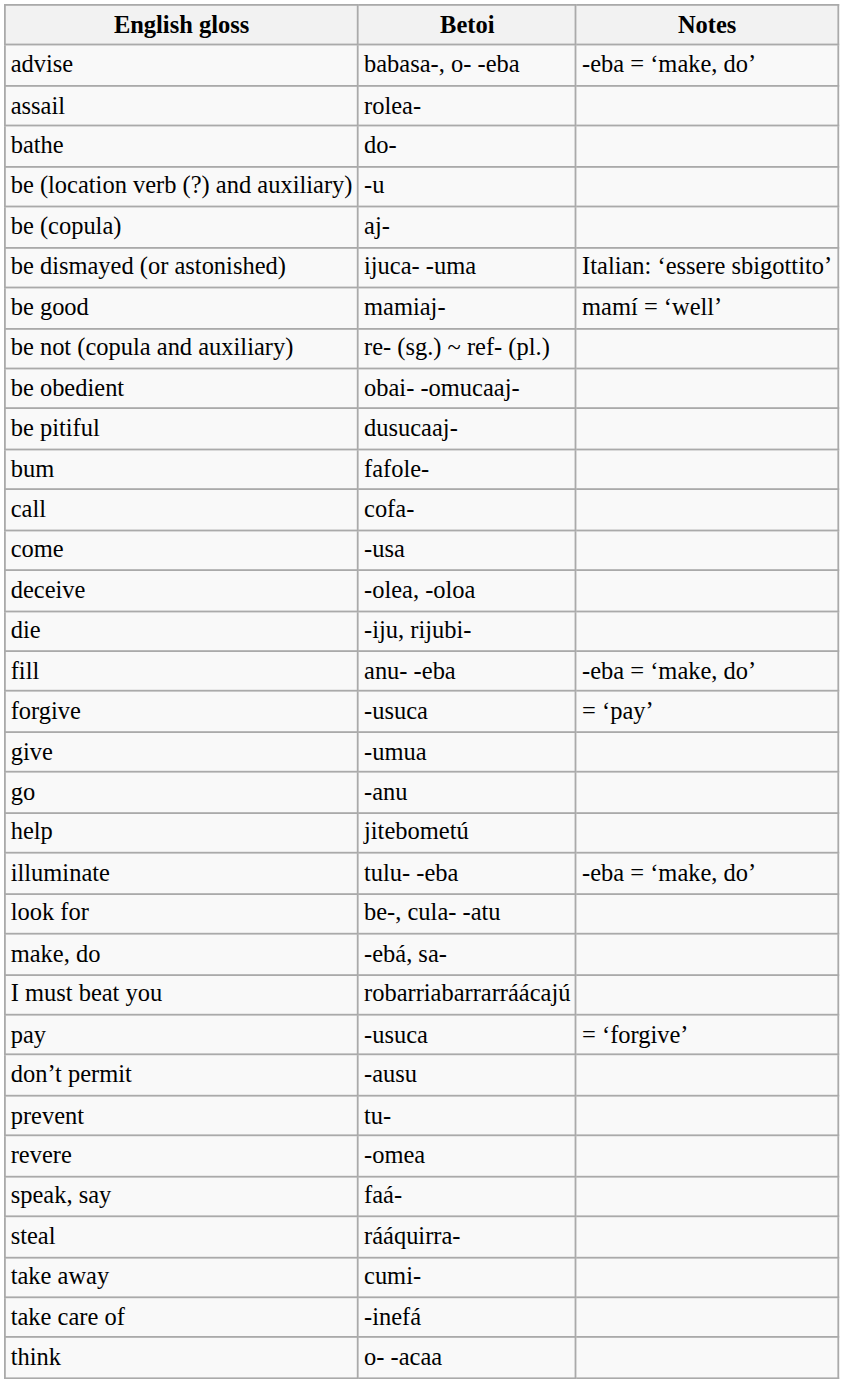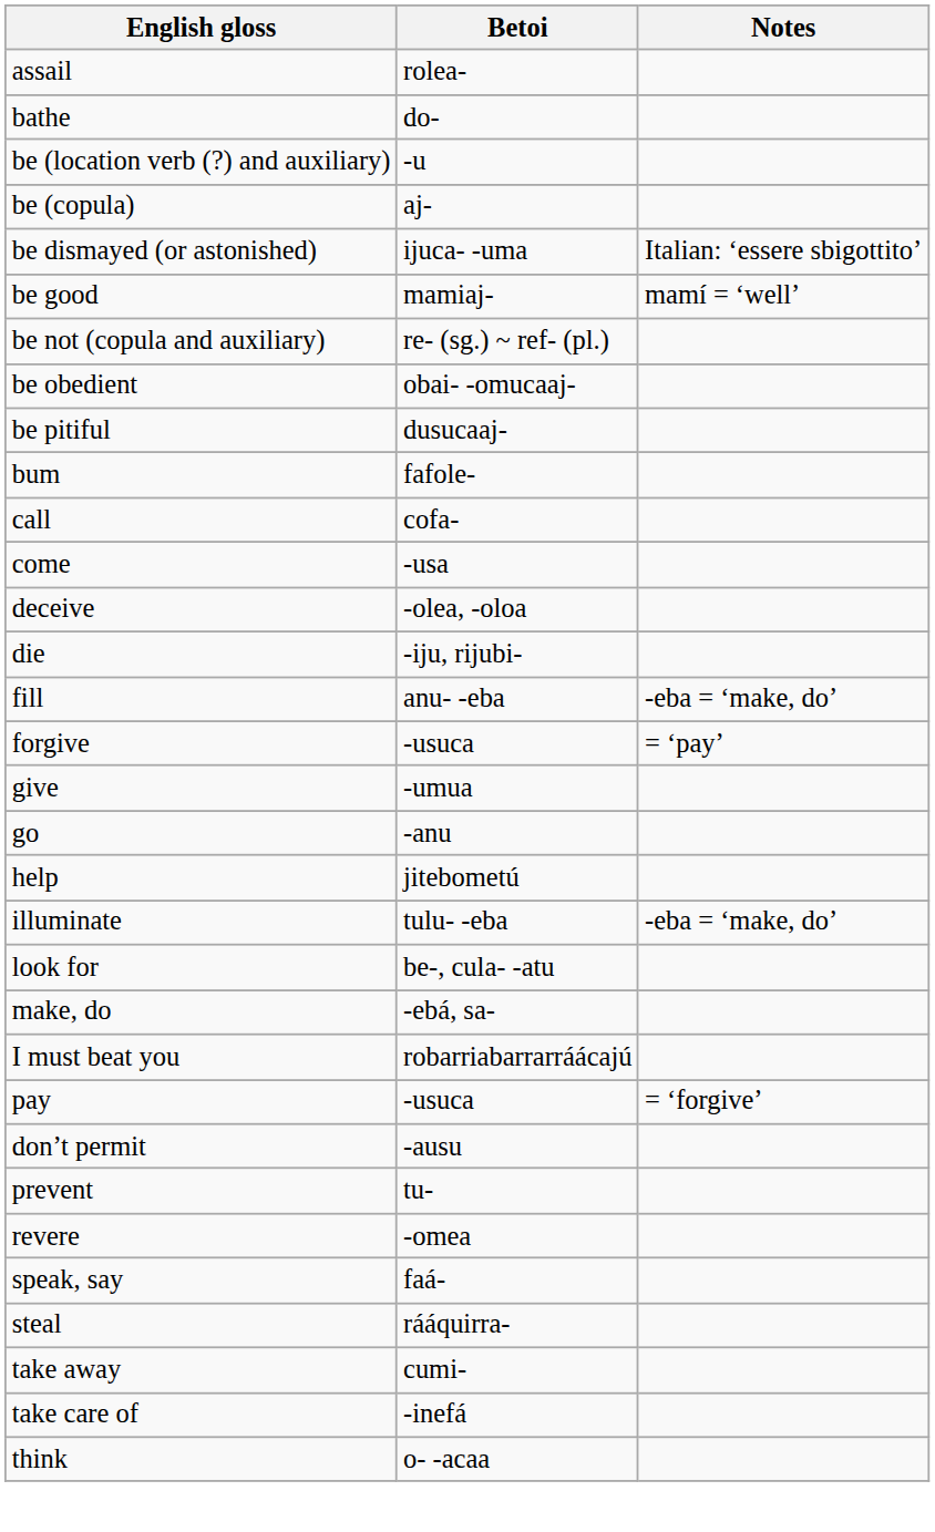 <table class="wikitable sortable" style="font-size: 85%">
 <tr>
 <th>English gloss</th>
 <th>Betoi</th>
 <th>Notes</th>
-</tr>
-<tr>
-<td>advise</td>
-<td>babasa-, o- -eba</td>
-<td>-eba = ‘make, do’</td>
 </tr>
 <tr>
 <td>assail</td>
 <td>rolea-</td>
 <td></td>
 </tr>
 <tr>
 <td>bathe</td>
 <td>do-</td>
 <td></td>
 </tr>
 <tr>
 <td>be (location verb (?) and auxiliary)</td>
 <td>-u</td>
 <td></td>
 </tr>
 <tr>
 <td>be (copula)</td>
 <td>aj-</td>
 <td></td>
 </tr>
 <tr>
 <td>be dismayed (or astonished)</td>
 <td>ijuca- -uma</td>
 <td>Italian: ‘essere sbigottito’</td>
 </tr>
 <tr>
 <td>be good</td>
 <td>mamiaj-</td>
 <td>mamí = ‘well’</td>
 </tr>
 <tr>
 <td>be not (copula and auxiliary)</td>
 <td>re- (sg.) ~ ref- (pl.)</td>
 <td></td>
 </tr>
 <tr>
 <td>be obedient</td>
 <td>obai- -omucaaj-</td>
 <td></td>
 </tr>
 <tr>
 <td>be pitiful</td>
 <td>dusucaaj-</td>
 <td></td>
 </tr>
 <tr>
 <td>bum</td>
 <td>fafole-</td>
 <td></td>
 </tr>
 <tr>
 <td>call</td>
 <td>cofa-</td>
 <td></td>
 </tr>
 <tr>
 <td>come</td>
 <td>-usa</td>
 <td></td>
 </tr>
 <tr>
 <td>deceive</td>
 <td>-olea, -oloa</td>
 <td></td>
 </tr>
 <tr>
 <td>die</td>
 <td>-iju, rijubi-</td>
 <td></td>
 </tr>
 <tr>
 <td>fill</td>
 <td>anu- -eba</td>
 <td>-eba = ‘make, do’</td>
 </tr>
 <tr>
 <td>forgive</td>
 <td>-usuca</td>
 <td>= ‘pay’</td>
 </tr>
 <tr>
 <td>give</td>
 <td>-umua</td>
 <td></td>
 </tr>
 <tr>
 <td>go</td>
 <td>-anu</td>
 <td></td>
 </tr>
 <tr>
 <td>help</td>
 <td>jitebometú</td>
 <td></td>
 </tr>
 <tr>
 <td>illuminate</td>
 <td>tulu- -eba</td>
 <td>-eba = ‘make, do’</td>
 </tr>
 <tr>
 <td>look for</td>
 <td>be-, cula- -atu</td>
 <td></td>
 </tr>
 <tr>
 <td>make, do</td>
 <td>-ebá, sa-</td>
 <td></td>
 </tr>
 <tr>
 <td>I must beat you</td>
 <td>robarriabarrarráácajú</td>
 <td></td>
 </tr>
 <tr>
 <td>pay</td>
 <td>-usuca</td>
 <td>= ‘forgive’</td>
 </tr>
 <tr>
 <td>don’t permit</td>
 <td>-ausu</td>
 <td></td>
 </tr>
 <tr>
 <td>prevent</td>
 <td>tu-</td>
 <td></td>
 </tr>
 <tr>
 <td>revere</td>
 <td>-omea</td>
 <td></td>
 </tr>
 <tr>
 <td>speak, say</td>
 <td>faá-</td>
 <td></td>
 </tr>
 <tr>
 <td>steal</td>
 <td>rááquirra-</td>
 <td></td>
 </tr>
 <tr>
 <td>take away</td>
 <td>cumi-</td>
 <td></td>
 </tr>
 <tr>
 <td>take care of</td>
 <td>-inefá</td>
 <td></td>
 </tr>
 <tr>
 <td>think</td>
 <td>o- -acaa</td>
 <td></td>
 </tr>
 </table>
